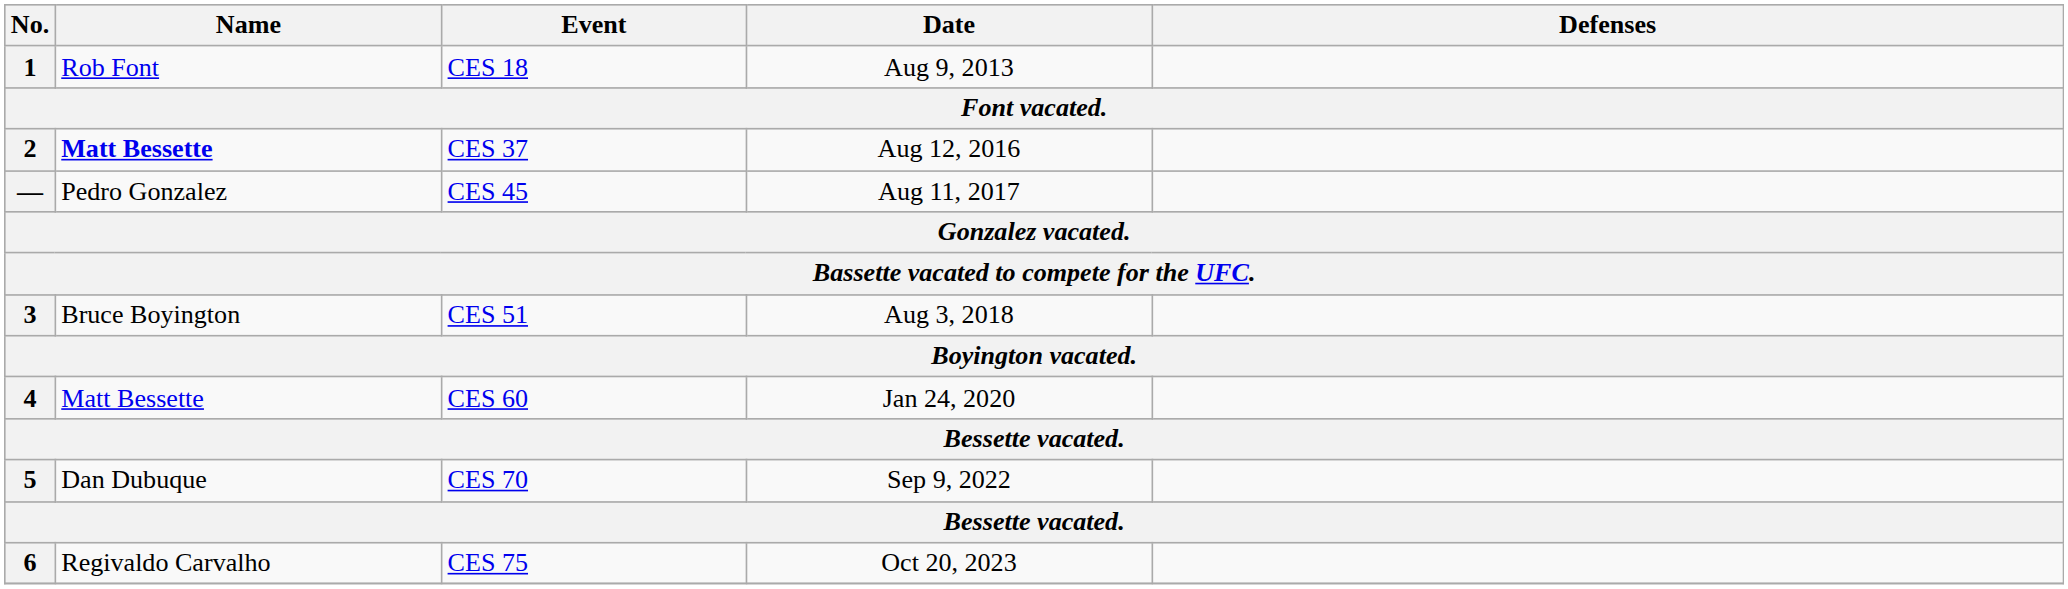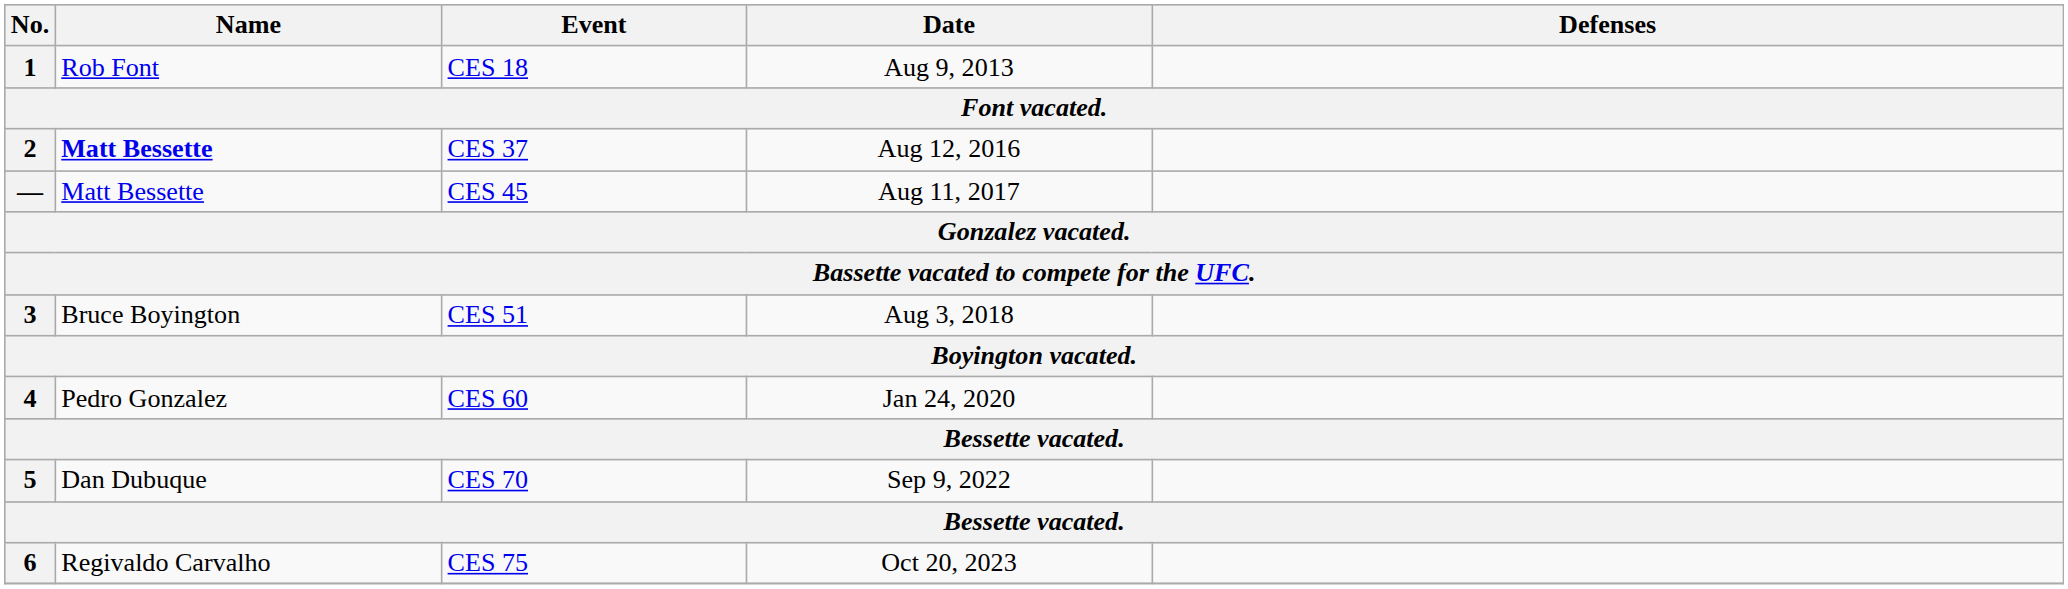 <table class="wikitable" width=100%>
 <tr>
 <th width=1%>No.</th>
 <th width=19%>Name</th>
 <th width=15%>Event</th>
 <th width=20%>Date</th>
 <th width=45%>Defenses</th>
 </tr>
 <tr>
 <th>1</th>
 <td> <a href='#'>Rob Font</a><br></td>
 <td><a href='#'>CES 18</a><br></td>
 <td align=center>Aug 9, 2013</td>
 <td></td>
 </tr>
 <tr>
 <th colspan=6 align=center><em>Font vacated.</em></th>
 </tr>
 <tr>
 <th>2</th>
 <td><strong> <a href='#'>Matt Bessette</a><br></strong></td>
 <td><a href='#'>CES 37</a><br></td>
 <td align=center>Aug 12, 2016</td>
 <td><br></td>
 </tr>
 <tr>
 <th>—</th>
-<td> Pedro Gonzalez <br></td>
+<td> <a href='#'>Matt Bessette</a>  <br></td>
 <td><a href='#'>CES 45</a><br></td>
 <td align=center>Aug 11, 2017</td>
 <td></td>
 </tr>
 <tr>
 <th colspan=6 align=center><em>Gonzalez vacated.</em></th>
 </tr>
 <tr>
 <th colspan=6 align=center><em>Bassette vacated to compete for the <a href='#'>UFC</a>.</em></th>
 </tr>
 <tr>
 <th>3</th>
 <td> Bruce Boyington <br></td>
 <td><a href='#'>CES 51</a><br></td>
 <td align=center>Aug 3, 2018</td>
 <td></td>
 </tr>
 <tr>
 <th colspan=6 align=center><em>Boyington vacated.</em></th>
 </tr>
 <tr>
 <th>4</th>
-<td> <a href='#'>Matt Bessette</a>  <br></td>
+<td> Pedro Gonzalez <br></td>
 <td><a href='#'>CES 60</a><br></td>
 <td align=center>Jan 24, 2020</td>
 <td></td>
 </tr>
 <tr>
 <th colspan=6 align=center><em>Bessette vacated.</em></th>
 </tr>
 <tr>
 <th>5</th>
 <td> Dan Dubuque <br></td>
 <td><a href='#'>CES 70</a><br></td>
 <td align=center>Sep 9, 2022</td>
 <td></td>
 </tr>
 <tr>
 <th colspan=6 align=center><em>Bessette vacated.</em></th>
 </tr>
 <tr>
 <th>6</th>
 <td> Regivaldo Carvalho <br></td>
 <td><a href='#'>CES 75</a><br></td>
 <td align=center>Oct 20, 2023</td>
 <td></td>
 </tr>
 <tr>
 </tr>
 </table>
